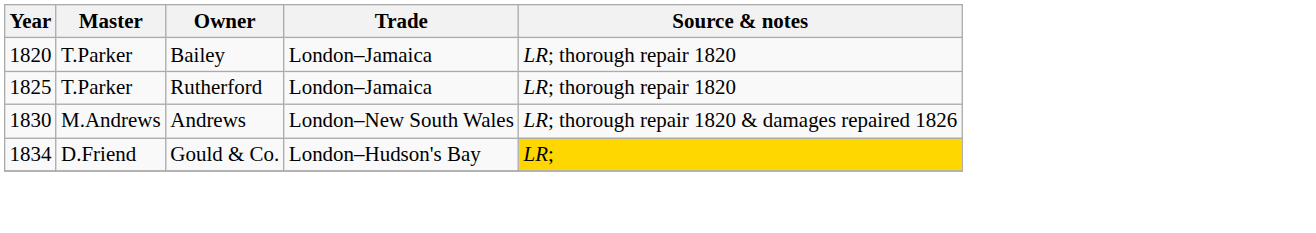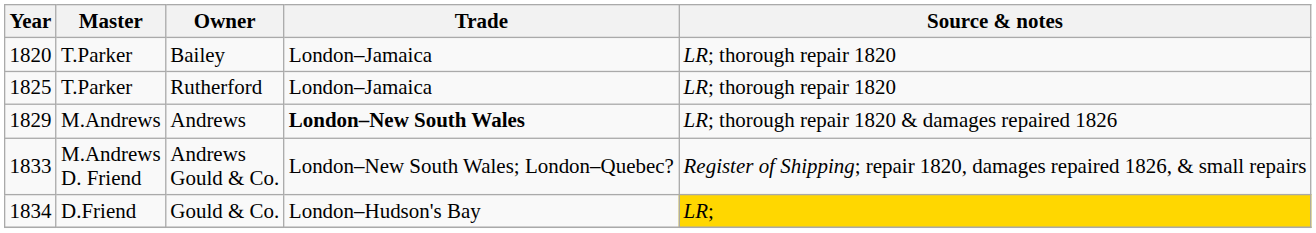 <table class="sortable wikitable">
 <tr>
 <th>Year</th>
 <th>Master</th>
 <th>Owner</th>
 <th>Trade</th>
 <th>Source & notes</th>
 </tr>
 <tr>
 <td>1820</td>
 <td>T.Parker</td>
 <td>Bailey</td>
 <td>London–Jamaica</td>
 <td><em>LR</em>; thorough repair 1820</td>
 </tr>
 <tr>
 <td>1825</td>
 <td>T.Parker</td>
 <td>Rutherford</td>
 <td>London–Jamaica</td>
 <td><em>LR</em>; thorough repair 1820</td>
 </tr>
 <tr>
-<td>1830</td>
+<td>1829</td>
 <td>M.Andrews</td>
 <td>Andrews</td>
-<td>London–New South Wales</td>
+<td><strong>London–New South Wales</strong></td>
 <td><em>LR</em>; thorough repair 1820 & damages repaired 1826</td>
+</tr>
+<tr>
+<td>1833</td>
+<td>M.Andrews<br>D. Friend</td>
+<td>Andrews<br>Gould & Co.</td>
+<td>London–New South Wales; London–Quebec?</td>
+<td><em>Register of Shipping</em>; repair 1820, damages repaired 1826, & small repairs</td>
 </tr>
 <tr>
 <td>1834</td>
 <td>D.Friend</td>
 <td>Gould & Co.</td>
 <td>London–Hudson's Bay</td>
 <td style="background: gold;"><em>LR</em>;</td>
 </tr>
 <tr>
 </tr>
 </table>
